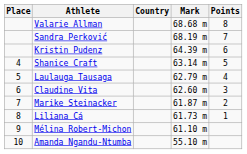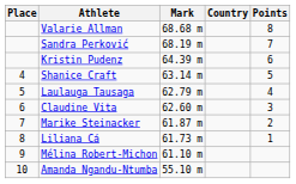 <table class="wikitable">
 <tr>
 <th>Place</th>
 <th>Athlete</th>
+<th>Mark</th>
 <th>Country</th>
-<th>Mark</th>
 <th>Points</th>
 </tr>
 <tr>
 <td align=center></td>
 <td><a href='#'>Valarie Allman</a></td>
+<td>68.68 m</td>
 <td></td>
-<td>68.68 m</td>
 <td align=center>8</td>
 </tr>
 <tr>
 <td align=center></td>
 <td><a href='#'>Sandra Perković</a></td>
+<td>68.19 m</td>
 <td></td>
-<td>68.19 m</td>
 <td align=center>7</td>
 </tr>
 <tr>
 <td align=center></td>
 <td><a href='#'>Kristin Pudenz</a></td>
+<td>64.39 m</td>
 <td></td>
-<td>64.39 m</td>
 <td align=center>6</td>
 </tr>
 <tr>
 <td align=center>4</td>
 <td><a href='#'>Shanice Craft</a></td>
+<td>63.14 m</td>
 <td></td>
-<td>63.14 m</td>
 <td align=center>5</td>
 </tr>
 <tr>
 <td align=center>5</td>
 <td><a href='#'>Laulauga Tausaga</a></td>
+<td>62.79 m</td>
 <td></td>
-<td>62.79 m</td>
 <td align=center>4</td>
 </tr>
 <tr>
 <td align=center>6</td>
 <td><a href='#'>Claudine Vita</a></td>
+<td>62.60 m</td>
 <td></td>
-<td>62.60 m</td>
 <td align=center>3</td>
 </tr>
 <tr>
 <td align=center>7</td>
 <td><a href='#'>Marike Steinacker</a></td>
+<td>61.87 m</td>
 <td></td>
-<td>61.87 m</td>
 <td align=center>2</td>
 </tr>
 <tr>
 <td align=center>8</td>
 <td><a href='#'>Liliana Cá</a></td>
+<td>61.73 m</td>
 <td></td>
-<td>61.73 m</td>
 <td align=center>1</td>
 </tr>
 <tr>
 <td align=center>9</td>
 <td><a href='#'>Mélina Robert-Michon</a></td>
+<td>61.10 m</td>
 <td></td>
-<td>61.10 m</td>
 <td align=center></td>
 </tr>
 <tr>
 <td align=center>10</td>
 <td><a href='#'>Amanda Ngandu-Ntumba</a></td>
+<td>55.10 m</td>
 <td></td>
-<td>55.10 m</td>
 <td align=center></td>
 </tr>
 </table>
